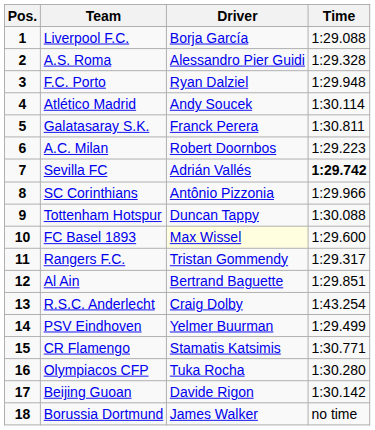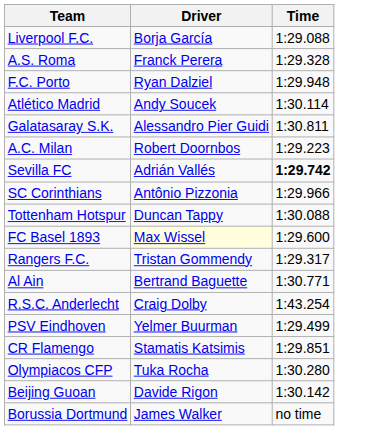 <table class=wikitable style="font-size:95%">
 <tr>
-<th>Pos.</th>
 <th>Team</th>
 <th>Driver</th>
 <th>Time</th>
 </tr>
 <tr>
-<td align="center"><strong>1</strong></td>
 <td> <a href='#'>Liverpool F.C.</a></td>
 <td> <a href='#'>Borja García</a></td>
 <td>1:29.088</td>
 </tr>
 <tr>
-<td align="center"><strong>2</strong></td>
 <td> <a href='#'>A.S. Roma</a></td>
-<td> <a href='#'>Alessandro Pier Guidi</a></td>
+<td> <a href='#'>Franck Perera</a></td>
 <td>1:29.328</td>
 </tr>
 <tr>
-<td align="center"><strong>3</strong></td>
 <td> <a href='#'>F.C. Porto</a></td>
 <td> <a href='#'>Ryan Dalziel</a></td>
 <td>1:29.948</td>
 </tr>
 <tr>
-<td align="center"><strong>4</strong></td>
 <td> <a href='#'>Atlético Madrid</a></td>
 <td> <a href='#'>Andy Soucek</a></td>
 <td>1:30.114</td>
 </tr>
 <tr>
-<td align="center"><strong>5</strong></td>
 <td> <a href='#'>Galatasaray S.K.</a></td>
-<td> <a href='#'>Franck Perera</a></td>
+<td> <a href='#'>Alessandro Pier Guidi</a></td>
 <td>1:30.811</td>
 </tr>
 <tr>
-<td align="center"><strong>6</strong></td>
 <td> <a href='#'>A.C. Milan</a></td>
 <td> <a href='#'>Robert Doornbos</a></td>
 <td>1:29.223</td>
 </tr>
 <tr>
-<td align="center"><strong>7</strong></td>
 <td> <a href='#'>Sevilla FC</a></td>
 <td> <a href='#'>Adrián Vallés</a></td>
 <td><strong>1:29.742</strong></td>
 </tr>
 <tr>
-<td align="center"><strong>8</strong></td>
 <td> <a href='#'>SC Corinthians</a></td>
 <td> <a href='#'>Antônio Pizzonia</a></td>
 <td>1:29.966</td>
 </tr>
 <tr>
-<td align="center"><strong>9</strong></td>
 <td> <a href='#'>Tottenham Hotspur</a></td>
 <td> <a href='#'>Duncan Tappy</a></td>
 <td>1:30.088</td>
 </tr>
 <tr>
-<td align="center"><strong>10</strong></td>
 <td> <a href='#'>FC Basel 1893</a></td>
 <td style="background: lightyellow;"> <a href='#'>Max Wissel</a></td>
 <td>1:29.600</td>
 </tr>
 <tr>
-<td align="center"><strong>11</strong></td>
 <td> <a href='#'>Rangers F.C.</a></td>
 <td> <a href='#'>Tristan Gommendy</a></td>
 <td>1:29.317</td>
 </tr>
 <tr>
-<td align="center"><strong>12</strong></td>
 <td> <a href='#'>Al Ain</a></td>
 <td> <a href='#'>Bertrand Baguette</a></td>
-<td>1:29.851</td>
+<td>1:30.771</td>
 </tr>
 <tr>
-<td align="center"><strong>13</strong></td>
 <td> <a href='#'>R.S.C. Anderlecht</a></td>
 <td> <a href='#'>Craig Dolby</a></td>
 <td>1:43.254</td>
 </tr>
 <tr>
-<td align="center"><strong>14</strong></td>
 <td> <a href='#'>PSV Eindhoven</a></td>
 <td> <a href='#'>Yelmer Buurman</a></td>
 <td>1:29.499</td>
 </tr>
 <tr>
-<td align="center"><strong>15</strong></td>
 <td> <a href='#'>CR Flamengo</a></td>
 <td> <a href='#'>Stamatis Katsimis</a></td>
-<td>1:30.771</td>
+<td>1:29.851</td>
 </tr>
 <tr>
-<td align="center"><strong>16</strong></td>
 <td> <a href='#'>Olympiacos CFP</a></td>
 <td> <a href='#'>Tuka Rocha</a></td>
 <td>1:30.280</td>
 </tr>
 <tr>
-<td align="center"><strong>17</strong></td>
 <td> <a href='#'>Beijing Guoan</a></td>
 <td> <a href='#'>Davide Rigon</a></td>
 <td>1:30.142</td>
 </tr>
 <tr>
-<td align="center"><strong>18</strong></td>
 <td> <a href='#'>Borussia Dortmund</a></td>
 <td> <a href='#'>James Walker</a></td>
 <td>no time</td>
 </tr>
 </table>
